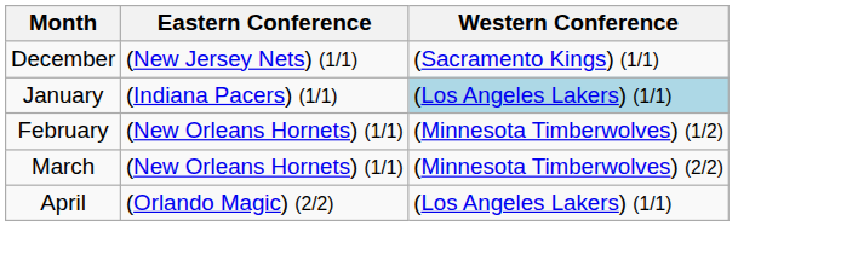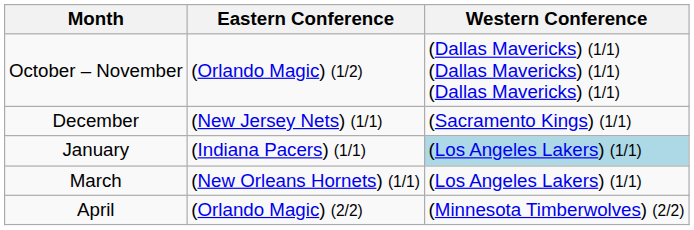 <table class="wikitable sortable">
 <tr>
 <th>Month</th>
 <th>Eastern Conference</th>
 <th>Western Conference</th>
+</tr>
+<tr>
+<td align=center>October – November</td>
+<td> (<a href='#'>Orlando Magic</a>) <small>(1/2)</small></td>
+<td> (<a href='#'>Dallas Mavericks</a>) <small>(1/1)</small><br> (<a href='#'>Dallas Mavericks</a>) <small>(1/1)</small><br> (<a href='#'>Dallas Mavericks</a>) <small>(1/1)</small></td>
 </tr>
 <tr>
 <td align=center>December</td>
 <td> (<a href='#'>New Jersey Nets</a>) <small>(1/1)</small></td>
 <td> (<a href='#'>Sacramento Kings</a>) <small>(1/1)</small></td>
 </tr>
 <tr>
 <td align=center>January</td>
 <td> (<a href='#'>Indiana Pacers</a>) <small>(1/1)</small></td>
 <td style="background: lightblue;"> (<a href='#'>Los Angeles Lakers</a>) <small>(1/1)</small></td>
 </tr>
 <tr>
-<td align=center>February</td>
-<td> (<a href='#'>New Orleans Hornets</a>) <small>(1/1)</small></td>
-<td> (<a href='#'>Minnesota Timberwolves</a>) <small>(1/2)</small></td>
-</tr>
-<tr>
 <td align=center>March</td>
 <td> (<a href='#'>New Orleans Hornets</a>) <small>(1/1)</small></td>
-<td> (<a href='#'>Minnesota Timberwolves</a>) <small>(2/2)</small></td>
+<td> (<a href='#'>Los Angeles Lakers</a>) <small>(1/1)</small></td>
 </tr>
 <tr>
 <td align=center>April</td>
 <td> (<a href='#'>Orlando Magic</a>) <small>(2/2)</small></td>
-<td> (<a href='#'>Los Angeles Lakers</a>) <small>(1/1)</small></td>
+<td> (<a href='#'>Minnesota Timberwolves</a>) <small>(2/2)</small></td>
 </tr>
 </table>
